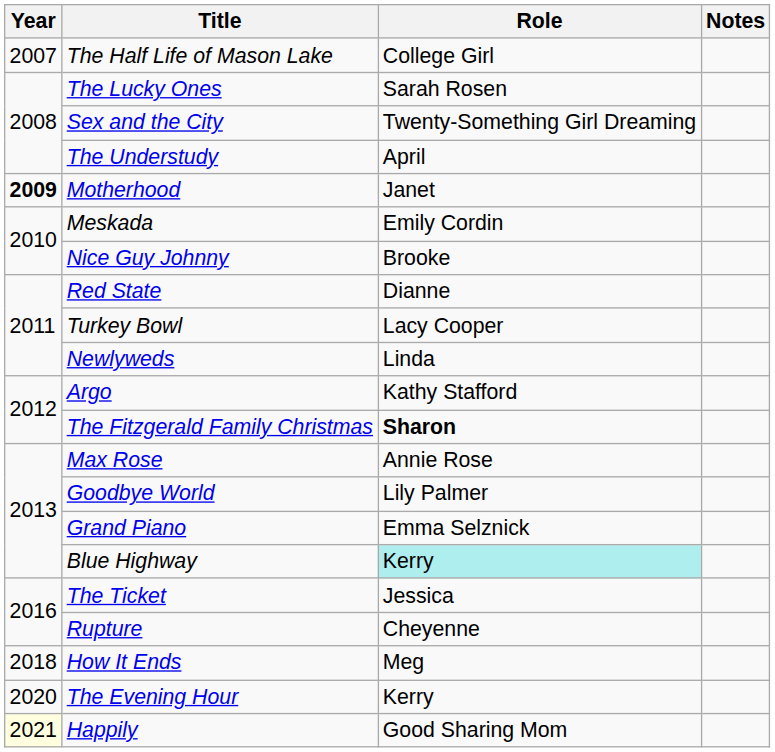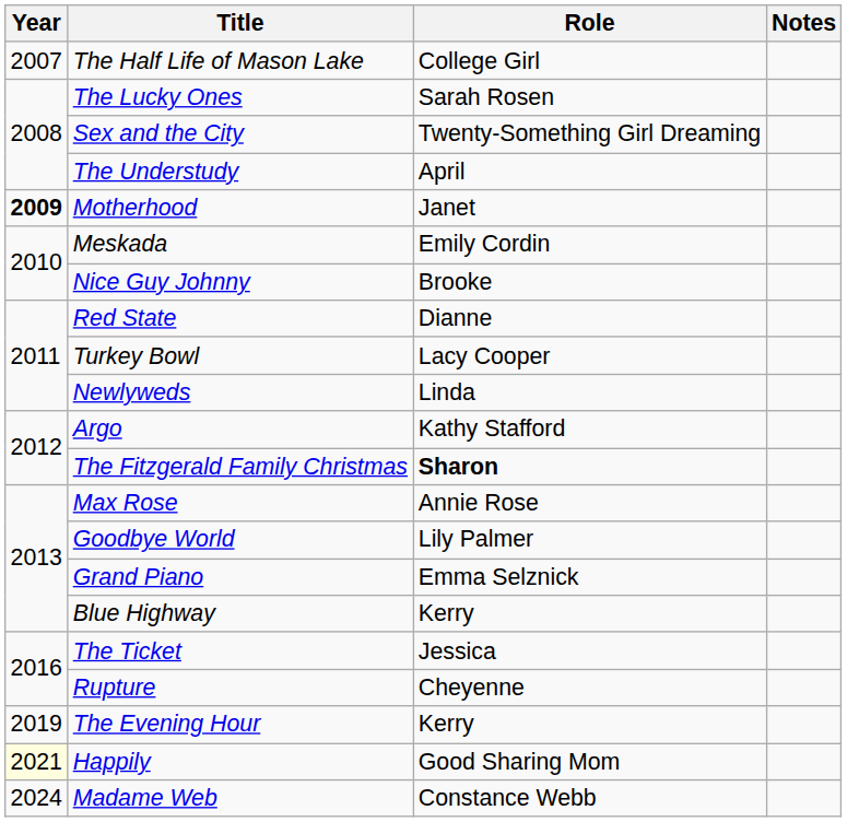 <table class="wikitable">
 <tr>
 <th>Year</th>
 <th>Title</th>
 <th>Role</th>
 <th>Notes</th>
 </tr>
 <tr>
 <td>2007</td>
 <td><em>The Half Life of Mason Lake</em></td>
 <td>College Girl</td>
 <td></td>
 </tr>
 <tr>
 <td rowspan="3">2008</td>
 <td><em><a href='#'>The Lucky Ones</a></em></td>
 <td>Sarah Rosen</td>
 <td></td>
 </tr>
 <tr>
 <td><em><a href='#'>Sex and the City</a></em></td>
 <td>Twenty-Something Girl Dreaming</td>
 <td></td>
 </tr>
 <tr>
 <td><em><a href='#'>The Understudy</a></em></td>
 <td>April</td>
 <td></td>
 </tr>
 <tr>
 <td><strong>2009</strong></td>
 <td><em><a href='#'>Motherhood</a></em></td>
 <td>Janet</td>
 <td></td>
 </tr>
 <tr>
 <td rowspan="2">2010</td>
 <td><em>Meskada</em></td>
 <td>Emily Cordin</td>
 <td></td>
 </tr>
 <tr>
 <td><em><a href='#'>Nice Guy Johnny</a></em></td>
 <td>Brooke</td>
 <td></td>
 </tr>
 <tr>
 <td rowspan="3">2011</td>
 <td><em><a href='#'>Red State</a></em></td>
 <td>Dianne</td>
 <td></td>
 </tr>
 <tr>
 <td><em>Turkey Bowl</em></td>
 <td>Lacy Cooper</td>
 <td></td>
 </tr>
 <tr>
 <td><em><a href='#'>Newlyweds</a></em></td>
 <td>Linda</td>
 <td></td>
 </tr>
 <tr>
 <td rowspan="2">2012</td>
 <td><em><a href='#'>Argo</a></em></td>
 <td>Kathy Stafford</td>
 <td></td>
 </tr>
 <tr>
 <td><em><a href='#'>The Fitzgerald Family Christmas</a></em></td>
 <td><strong>Sharon</strong></td>
 <td></td>
 </tr>
 <tr>
 <td rowspan="4">2013</td>
 <td><em><a href='#'>Max Rose</a></em></td>
 <td>Annie Rose</td>
 <td></td>
 </tr>
 <tr>
 <td><em><a href='#'>Goodbye World</a></em></td>
 <td>Lily Palmer</td>
 <td></td>
 </tr>
 <tr>
 <td><em><a href='#'>Grand Piano</a></em></td>
 <td>Emma Selznick</td>
 <td></td>
 </tr>
 <tr>
 <td><em>Blue Highway</em></td>
-<td style="background: paleturquoise;">Kerry</td>
+<td>Kerry</td>
 <td></td>
 </tr>
 <tr>
 <td rowspan="2">2016</td>
 <td><em><a href='#'>The Ticket</a></em></td>
 <td>Jessica</td>
 <td></td>
 </tr>
 <tr>
 <td><em><a href='#'>Rupture</a></em></td>
 <td>Cheyenne</td>
 <td></td>
 </tr>
 <tr>
-<td>2018</td>
-<td><em><a href='#'>How It Ends</a></em></td>
-<td>Meg</td>
-<td></td>
-</tr>
-<tr>
-<td>2020</td>
+<td>2019</td>
 <td><em><a href='#'>The Evening Hour</a></em></td>
 <td>Kerry</td>
 <td></td>
 </tr>
 <tr>
 <td style="background: lightyellow;">2021</td>
 <td><em><a href='#'>Happily</a></em></td>
 <td>Good Sharing Mom</td>
 <td></td>
 </tr>
+<tr>
+<td>2024</td>
+<td><em><a href='#'>Madame Web</a></em></td>
+<td>Constance Webb</td>
+<td></td>
+</tr>
 </table>
